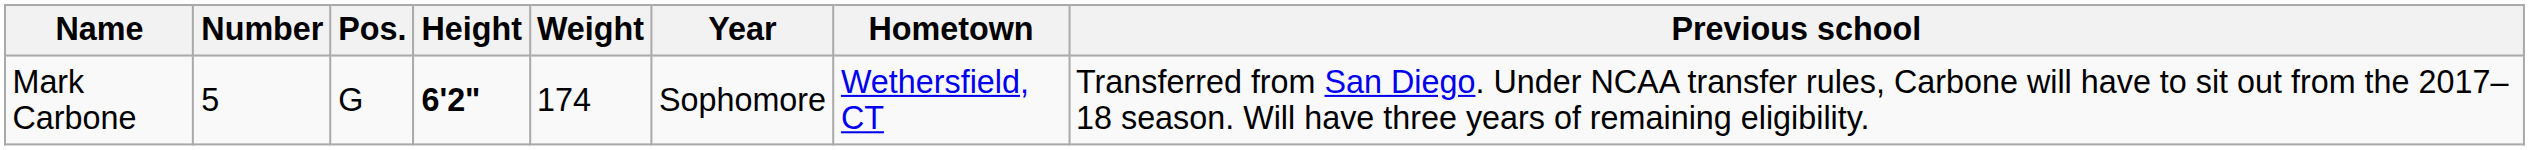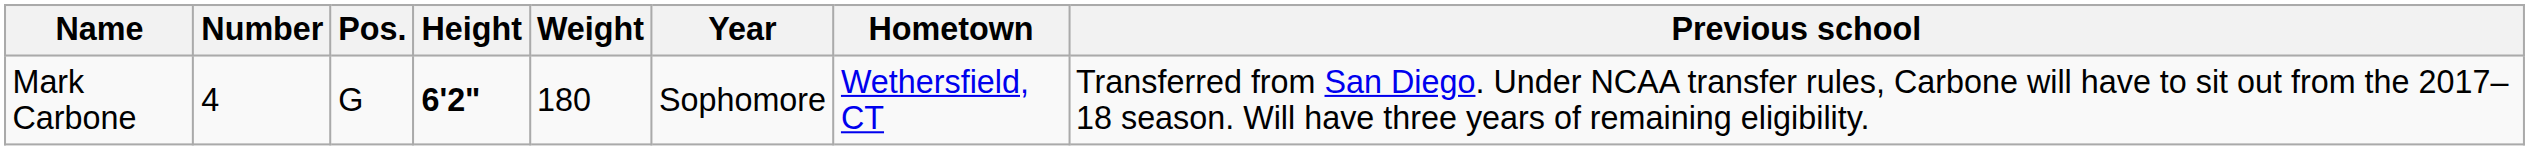 <table class="wikitable sortable" border="1">
 <tr>
 <th>Name</th>
 <th>Number</th>
 <th>Pos.</th>
 <th>Height</th>
 <th>Weight</th>
 <th>Year</th>
 <th>Hometown</th>
 <th class="unsortable">Previous school</th>
 </tr>
 <tr>
 <td>Mark Carbone</td>
-<td>5</td>
+<td>4</td>
 <td>G</td>
 <td><strong>6'2"</strong></td>
-<td>174</td>
+<td>180</td>
 <td>Sophomore</td>
 <td><a href='#'>Wethersfield, CT</a></td>
 <td>Transferred from <a href='#'>San Diego</a>. Under NCAA transfer rules, Carbone will have to sit out from the 2017–18 season. Will have three years of remaining eligibility.</td>
 </tr>
 </table>
